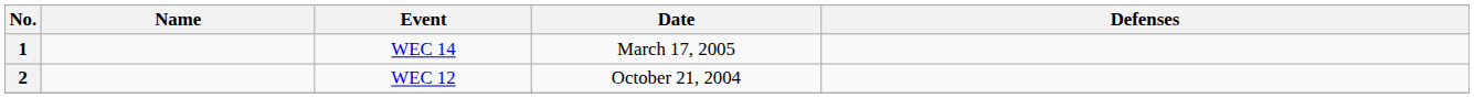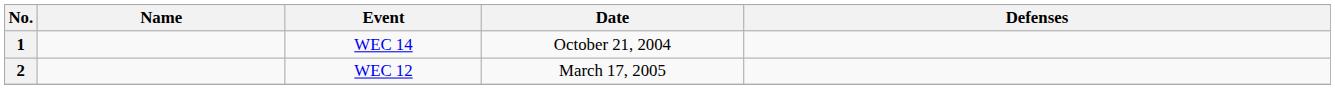 <table class="wikitable" width=100%>
 <tr>
 <th width=1%>No.</th>
 <th width=19%>Name</th>
 <th width=15%>Event</th>
 <th width=20%>Date</th>
 <th width=45%>Defenses</th>
 </tr>
 <tr>
 <th>1</th>
 <td align=left><br></td>
 <td align=center><a href='#'>WEC 14</a> <br></td>
-<td align=center>March 17, 2005</td>
+<td align=center>October 21, 2004</td>
 <td></td>
 </tr>
 <tr>
 <th>2</th>
 <td align=left><br></td>
 <td align=center><a href='#'>WEC 12</a> <br></td>
-<td align=center>October 21, 2004</td>
+<td align=center>March 17, 2005</td>
 <td></td>
 </tr>
 <tr>
 </tr>
 </table>
